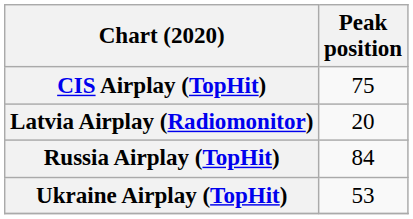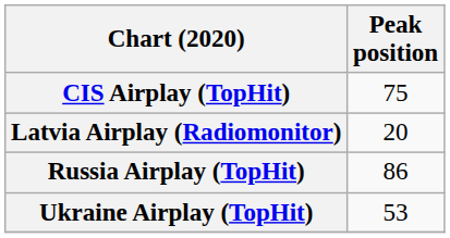 <table class="wikitable sortable plainrowheaders" style="text-align:center">
 <tr>
 <th scope="col">Chart (2020)</th>
 <th scope="col">Peak<br>position</th>
 </tr>
 <tr>
 <th scope="row"><a href='#'>CIS</a> Airplay (<a href='#'>TopHit</a>)</th>
 <td>75</td>
 </tr>
 <tr>
 <th scope="row">Latvia Airplay (<a href='#'>Radiomonitor</a>)</th>
 <td>20</td>
 </tr>
 <tr>
 <th scope="row">Russia Airplay (<a href='#'>TopHit</a>)</th>
-<td>84</td>
+<td>86</td>
 </tr>
 <tr>
 <th scope="row">Ukraine Airplay (<a href='#'>TopHit</a>)</th>
 <td>53</td>
 </tr>
 <tr>
 </tr>
 </table>
